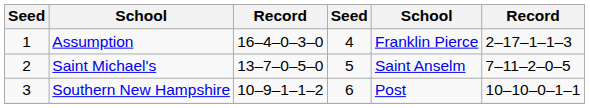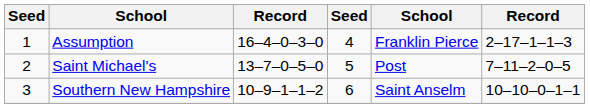 <table class="wikitable">
 <tr>
 <th>Seed</th>
 <th>School</th>
 <th>Record</th>
 <th>Seed</th>
 <th>School</th>
 <th>Record</th>
 </tr>
 <tr>
 <td align=center>1</td>
 <td><a href='#'>Assumption</a></td>
 <td>16–4–0–3–0</td>
 <td align=center>4</td>
 <td><a href='#'>Franklin Pierce</a></td>
 <td>2–17–1–1–3</td>
 </tr>
 <tr>
 <td align=center>2</td>
 <td><a href='#'>Saint Michael's</a></td>
 <td>13–7–0–5–0</td>
 <td align=center>5</td>
-<td><a href='#'>Saint Anselm</a></td>
+<td><a href='#'>Post</a></td>
 <td>7–11–2–0–5</td>
 </tr>
 <tr>
 <td align=center>3</td>
 <td><a href='#'>Southern New Hampshire</a></td>
 <td>10–9–1–1–2</td>
 <td align=center>6</td>
-<td><a href='#'>Post</a></td>
+<td><a href='#'>Saint Anselm</a></td>
 <td>10–10–0–1–1</td>
 </tr>
 <tr>
 </tr>
 </table>
